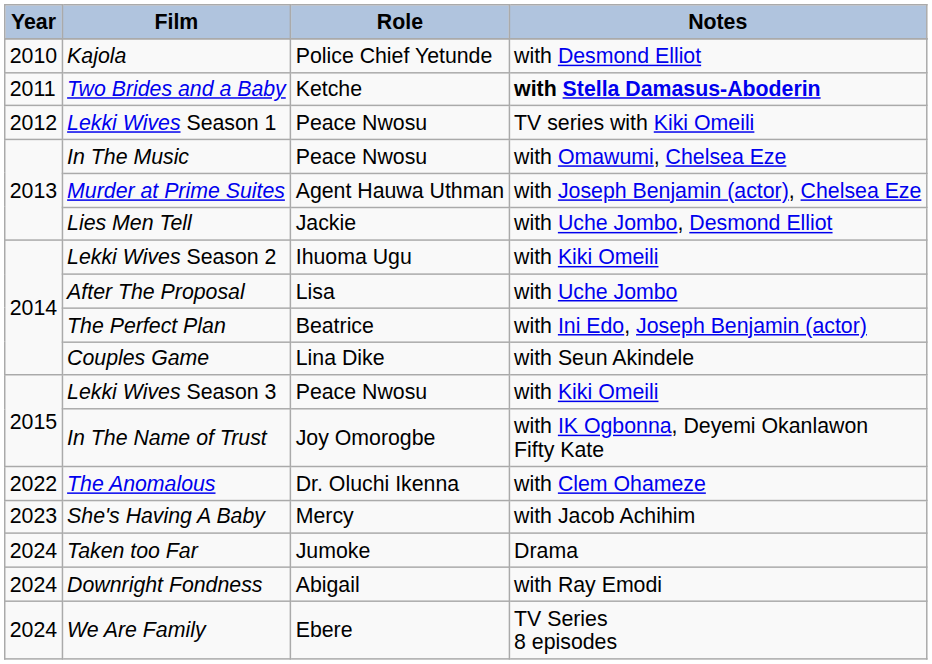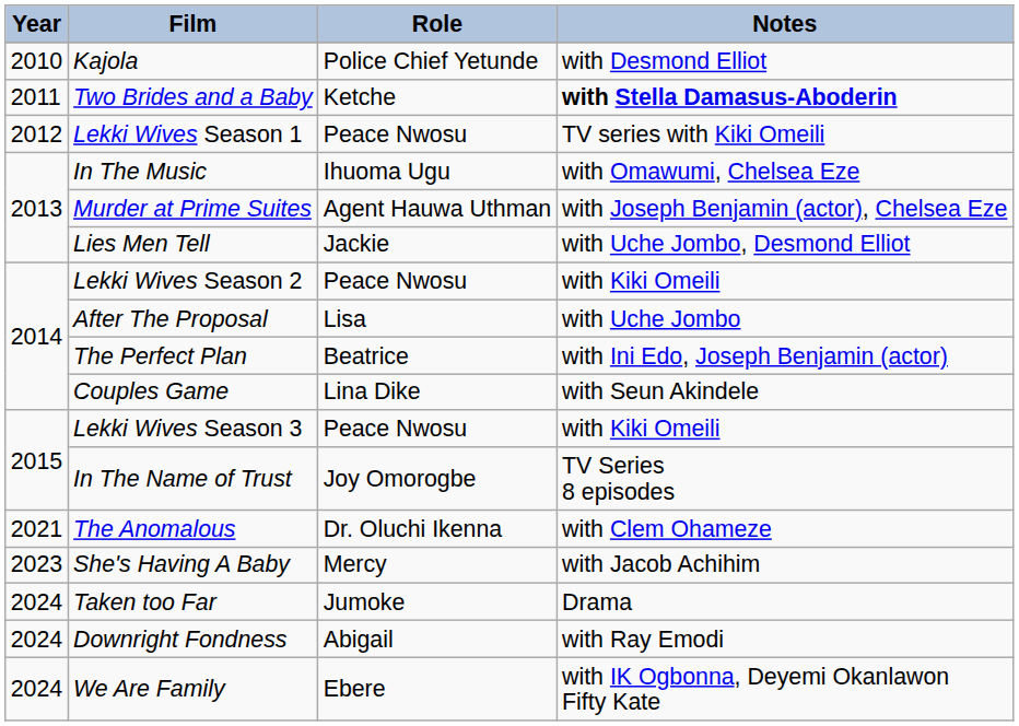 <table class="wikitable" style="font-size:90%;" background: #f9f9f0;>
 <tr style="text-align:center;">
 <th style="background:#B0C4DE;">Year</th>
 <th style="background:#B0C4DE;">Film</th>
 <th style="background:#B0C4DE;">Role</th>
 <th style="background:#B0C4DE;">Notes</th>
 </tr>
 <tr>
 </tr>
 <tr 2019   Rule No.1  Stephanie>
 <td>2010</td>
 <td><em>Kajola</em></td>
 <td>Police Chief Yetunde</td>
 <td>with <a href='#'>Desmond Elliot</a></td>
 </tr>
 <tr>
 <td>2011</td>
 <td><em><a href='#'>Two Brides and a Baby</a></em></td>
 <td>Ketche</td>
 <td><strong>with <a href='#'>Stella Damasus-Aboderin</a></strong></td>
 </tr>
 <tr>
 <td>2012</td>
 <td><em><a href='#'>Lekki Wives</a></em> Season 1</td>
 <td>Peace Nwosu</td>
 <td>TV series with <a href='#'>Kiki Omeili</a></td>
 </tr>
 <tr>
 <td rowspan="3">2013</td>
 <td><em>In The Music</em></td>
-<td>Peace Nwosu</td>
+<td>Ihuoma Ugu</td>
 <td>with <a href='#'>Omawumi</a>, <a href='#'>Chelsea Eze</a></td>
 </tr>
 <tr>
 <td><em><a href='#'>Murder at Prime Suites</a></em></td>
 <td>Agent Hauwa Uthman</td>
 <td>with <a href='#'>Joseph Benjamin (actor)</a>, <a href='#'>Chelsea Eze</a></td>
 </tr>
 <tr>
 <td><em>Lies Men Tell</em></td>
 <td>Jackie</td>
 <td>with <a href='#'>Uche Jombo</a>, <a href='#'>Desmond Elliot</a></td>
 </tr>
 <tr>
 <td rowspan="4">2014</td>
 <td><em>Lekki Wives</em> Season 2</td>
-<td>Ihuoma Ugu</td>
+<td>Peace Nwosu</td>
 <td>with <a href='#'>Kiki Omeili</a></td>
 </tr>
 <tr>
 <td><em>After The Proposal</em></td>
 <td>Lisa</td>
 <td>with <a href='#'>Uche Jombo</a></td>
 </tr>
 <tr>
 <td><em>The Perfect Plan</em></td>
 <td>Beatrice</td>
 <td>with <a href='#'>Ini Edo</a>, <a href='#'>Joseph Benjamin (actor)</a></td>
 </tr>
 <tr>
 <td><em>Couples Game</em></td>
 <td>Lina Dike</td>
 <td>with Seun Akindele</td>
 </tr>
 <tr>
 <td rowspan="2">2015</td>
 <td><em>Lekki Wives</em> Season 3</td>
 <td>Peace Nwosu</td>
 <td>with <a href='#'>Kiki Omeili</a></td>
 </tr>
 <tr>
 <td><em>In The Name of Trust</em></td>
 <td>Joy Omorogbe</td>
-<td>with <a href='#'>IK Ogbonna</a>, Deyemi Okanlawon<br>Fifty Kate</td>
+<td>TV Series<br>8 episodes</td>
 </tr>
 <tr>
-<td>2022</td>
+<td>2021</td>
 <td><em><a href='#'>The Anomalous</a></em></td>
 <td>Dr. Oluchi Ikenna</td>
 <td>with <a href='#'>Clem Ohameze</a></td>
 </tr>
 <tr>
 <td>2023</td>
 <td><em>She's Having A Baby</em></td>
 <td>Mercy</td>
 <td>with Jacob Achihim</td>
 </tr>
 <tr>
 <td>2024</td>
 <td><em>Taken too Far</em></td>
 <td>Jumoke</td>
 <td>Drama</td>
 </tr>
 <tr>
 <td>2024</td>
 <td><em>Downright Fondness</em></td>
 <td>Abigail</td>
 <td>with Ray Emodi</td>
 </tr>
 <tr>
 <td>2024</td>
 <td><em>We Are Family</em></td>
 <td>Ebere</td>
-<td>TV Series<br>8 episodes</td>
+<td>with <a href='#'>IK Ogbonna</a>, Deyemi Okanlawon<br>Fifty Kate</td>
 </tr>
 </table>
